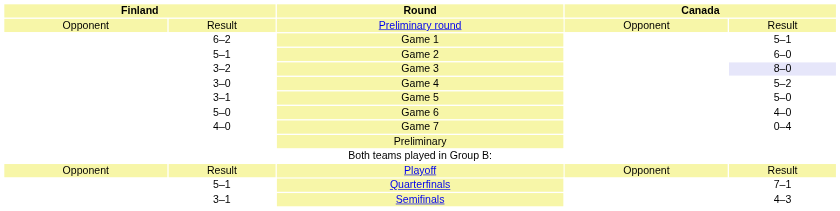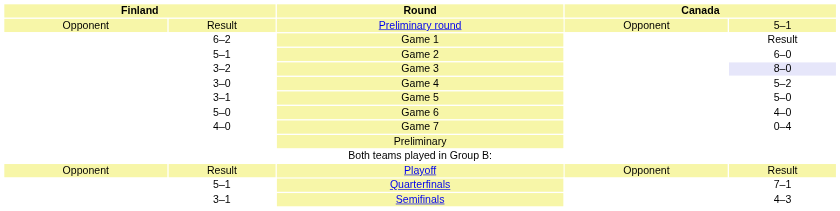 <table width="100%" style="text-align:center">
 <tr valign=top bgcolor=#F7F6A8>
 <th colspan=2 style="width:1*">Finland</th>
 <th>Round</th>
 <th colspan=2 style="width:1*">Canada</th>
 </tr>
 <tr valign=top bgcolor=#F7F6A8>
 <td>Opponent</td>
 <td>Result</td>
 <td bgcolor=#F7F6A8><a href='#'>Preliminary round</a></td>
 <td>Opponent</td>
-<td>Result</td>
+<td>5–1</td>
 </tr>
 <tr>
 <td align=left></td>
 <td>6–2</td>
 <td bgcolor=#F7F6A8>Game 1</td>
 <td align=left></td>
-<td>5–1</td>
+<td>Result</td>
 </tr>
 <tr>
 <td align=left></td>
 <td>5–1</td>
 <td bgcolor=#F7F6A8>Game 2</td>
 <td align=left></td>
 <td>6–0</td>
 </tr>
 <tr>
 <td align=left></td>
 <td>3–2</td>
 <td bgcolor=#F7F6A8>Game 3</td>
 <td align=left></td>
 <td style="background: lavender;">8–0</td>
 </tr>
 <tr>
 <td align=left></td>
 <td>3–0</td>
 <td bgcolor=#F7F6A8>Game 4</td>
 <td align=left></td>
 <td>5–2</td>
 </tr>
 <tr>
 <td align=left></td>
 <td>3–1</td>
 <td bgcolor=#F7F6A8>Game 5</td>
 <td align=left></td>
 <td>5–0</td>
 </tr>
 <tr>
 <td align=left></td>
 <td>5–0</td>
 <td bgcolor=#F7F6A8>Game 6</td>
 <td align=left></td>
 <td>4–0</td>
 </tr>
 <tr>
 <td align=left></td>
 <td>4–0</td>
 <td bgcolor=#F7F6A8>Game 7</td>
 <td align=left></td>
 <td>0–4</td>
 </tr>
 <tr>
 <td colspan="2"></td>
 <td bgcolor="#F7F6A8">Preliminary</td>
 <td colspan="2"></td>
 </tr>
 <tr>
 <td colspan="5" align="center">Both teams played in Group B:<br></td>
 </tr>
 <tr valign=top bgcolor=#F7F6A8>
 <td>Opponent</td>
 <td>Result</td>
 <td bgcolor=#F7F6A8><a href='#'>Playoff</a></td>
 <td>Opponent</td>
 <td>Result</td>
 </tr>
 <tr>
 <td align=left></td>
 <td>5–1</td>
 <td bgcolor=#F7F6A8><a href='#'>Quarterfinals</a></td>
 <td align=left></td>
 <td>7–1</td>
 </tr>
 <tr>
 <td align=left></td>
 <td>3–1</td>
 <td bgcolor=#F7F6A8><a href='#'>Semifinals</a></td>
 <td align=left></td>
 <td>4–3</td>
 </tr>
 </table>
